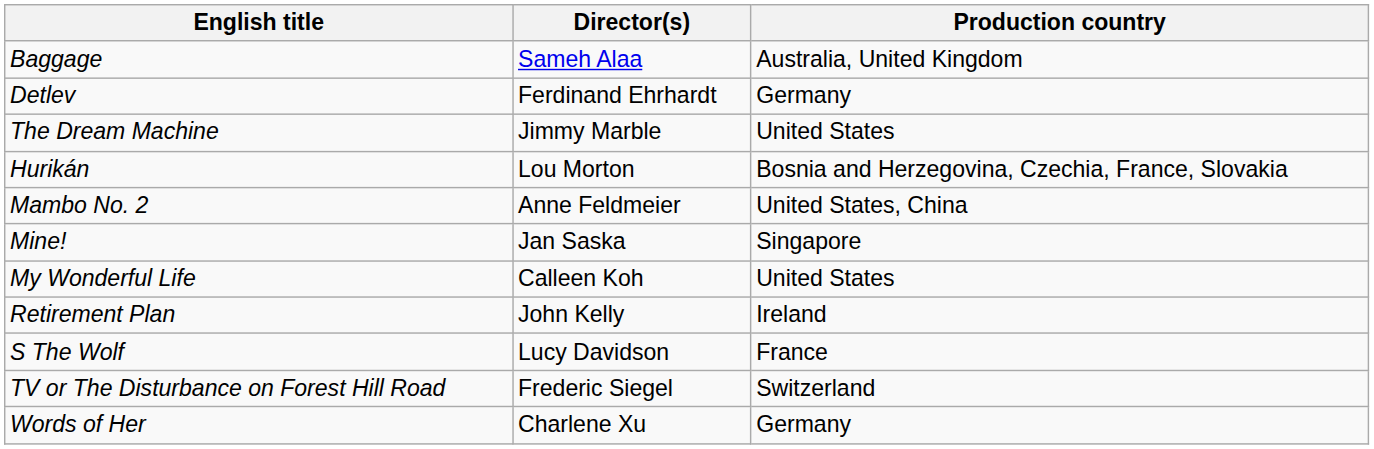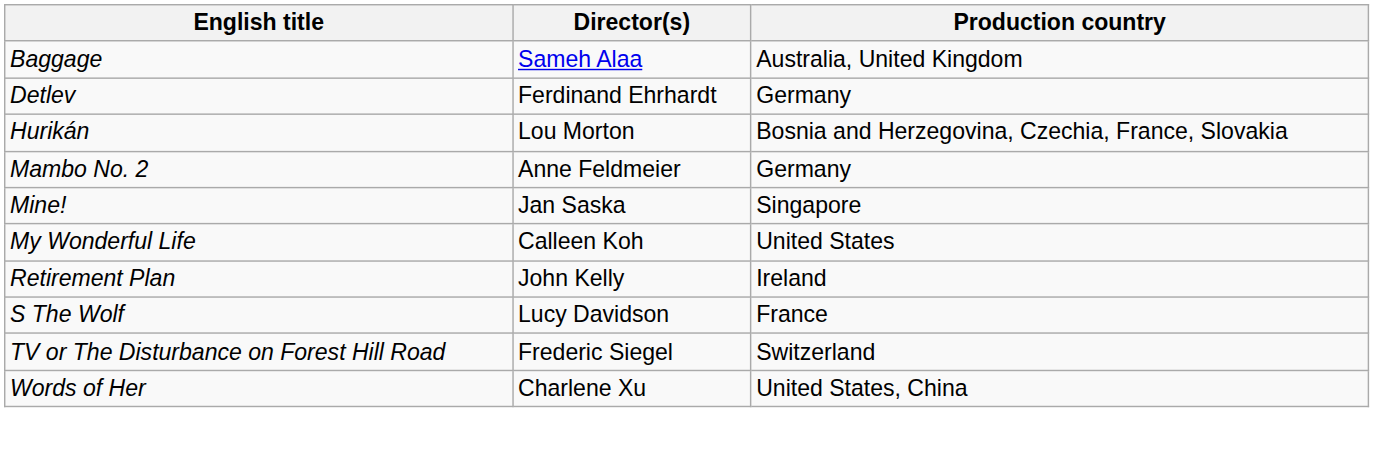 <table class="wikitable plainrowheaders" style="width:75%; margin-bottom:4px">
 <tr>
 <th scope="col">English title</th>
 <th scope="col">Director(s)</th>
 <th scope="col">Production country</th>
 </tr>
 <tr>
 <td scope="row"><em>Baggage</em></td>
 <td><a href='#'>Sameh Alaa</a></td>
 <td>Australia, United Kingdom</td>
 </tr>
 <tr>
 <td scope="row"><em>Detlev</em></td>
 <td>Ferdinand Ehrhardt</td>
 <td>Germany</td>
 </tr>
 <tr>
-<td scope="row"><em>The Dream Machine</em></td>
-<td>Jimmy Marble</td>
-<td>United States</td>
-</tr>
-<tr>
 <td scope="row"><em>Hurikán</em></td>
 <td>Lou Morton</td>
 <td>Bosnia and Herzegovina, Czechia, France, Slovakia</td>
 </tr>
 <tr>
 <td scope="row"><em>Mambo No. 2</em></td>
 <td>Anne Feldmeier</td>
-<td>United States, China</td>
+<td>Germany</td>
 </tr>
 <tr>
 <td scope="row"><em>Mine!</em></td>
 <td>Jan Saska</td>
 <td>Singapore</td>
 </tr>
 <tr>
 <td scope="row"><em>My Wonderful Life</em></td>
 <td>Calleen Koh</td>
 <td>United States</td>
 </tr>
 <tr>
 <td scope="row"><em>Retirement Plan</em></td>
 <td>John Kelly</td>
 <td>Ireland</td>
 </tr>
 <tr>
 <td scope="row"><em>S The Wolf</em></td>
 <td>Lucy Davidson</td>
 <td>France</td>
 </tr>
 <tr>
 <td scope="row"><em>TV or The Disturbance on Forest Hill Road</em></td>
 <td>Frederic Siegel</td>
 <td>Switzerland</td>
 </tr>
 <tr>
 <td scope="row"><em>Words of Her</em></td>
 <td>Charlene Xu</td>
-<td>Germany</td>
+<td>United States, China</td>
 </tr>
 </table>
